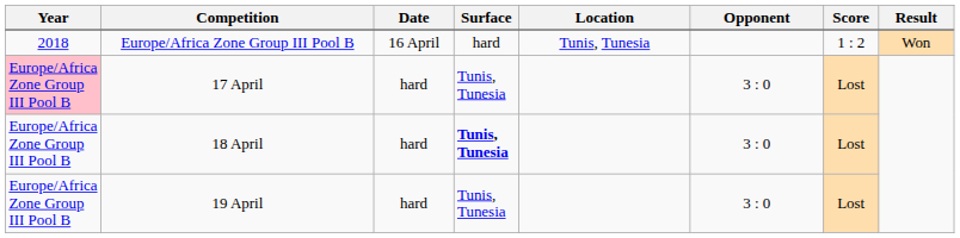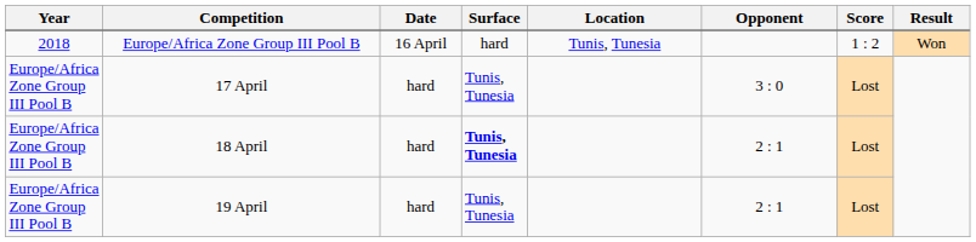 <table class="wikitable">
 <tr>
 <th width="50">Year</th>
 <th width="275">Competition</th>
 <th width="75">Date</th>
 <th width="60">Surface</th>
 <th width="170">Location</th>
 <th width="130">Opponent</th>
 <th width="50">Score</th>
 <th width="70">Result</th>
 </tr>
 <tr style="border-top:2px solid gray;"|rowspan="5" align="center">
 <td><a href='#'>2018</a></td>
 <td><a href='#'>Europe/Africa Zone Group III Pool B</a></td>
 <td align="center">16 April</td>
 <td align="center">hard</td>
 <td><a href='#'>Tunis</a>, <a href='#'>Tunesia</a></td>
 <td></td>
 <td align="center">1 : 2</td>
 <td align="center" bgcolor="#FFDEAD">Won</td>
 </tr>
 <tr>
-<td style="background: pink;"><a href='#'>Europe/Africa Zone Group III Pool B</a></td>
+<td><a href='#'>Europe/Africa Zone Group III Pool B</a></td>
 <td align="center">17 April</td>
 <td align="center">hard</td>
 <td><a href='#'>Tunis</a>, <a href='#'>Tunesia</a></td>
 <td></td>
 <td align="center">3 : 0</td>
 <td align="center" bgcolor="#FFDEAD">Lost</td>
 </tr>
 <tr>
 <td><a href='#'>Europe/Africa Zone Group III Pool B</a></td>
 <td align="center">18 April</td>
 <td align="center">hard</td>
 <td><strong><a href='#'>Tunis</a>, <a href='#'>Tunesia</a></strong></td>
 <td></td>
-<td align="center">3 : 0</td>
+<td align="center">2 : 1</td>
 <td align="center" bgcolor="#FFDEAD">Lost</td>
 </tr>
 <tr>
 <td><a href='#'>Europe/Africa Zone Group III Pool B</a></td>
 <td align="center">19 April</td>
 <td align="center">hard</td>
 <td><a href='#'>Tunis</a>, <a href='#'>Tunesia</a></td>
 <td></td>
-<td align="center">3 : 0</td>
+<td align="center">2 : 1</td>
 <td align="center" bgcolor="#FFDEAD">Lost</td>
 </tr>
 </table>
